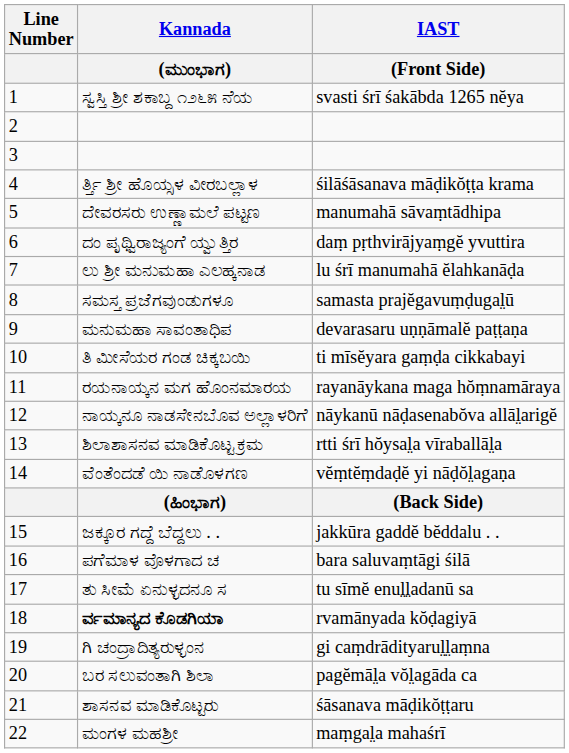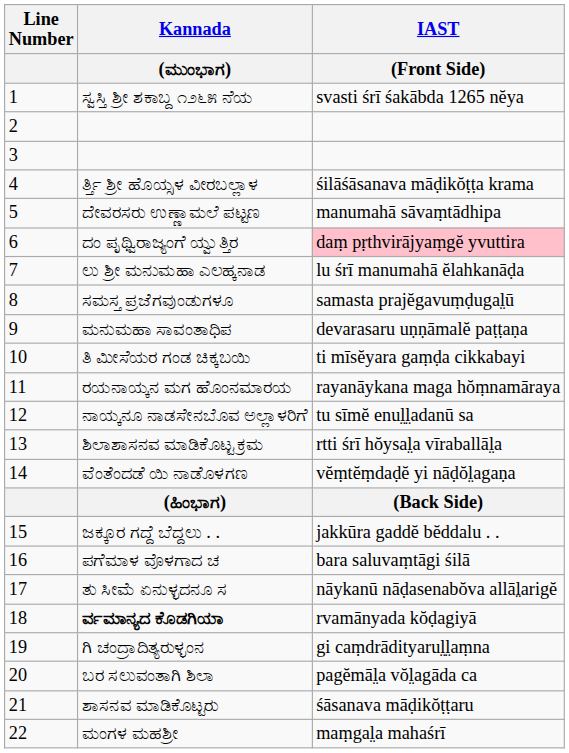 <table class="wikitable">
 <tr>
 <th>Line<br>Number</th>
 <th><a href='#'>Kannada</a></th>
 <th><a href='#'>IAST</a></th>
 </tr>
 <tr>
 <th></th>
 <th>(ಮುಂಭಾಗ)</th>
 <th>(Front Side)</th>
 </tr>
 <tr>
 <td>1</td>
 <td>ಸ್ವಸ್ತಿ ಶ್ರೀ ಶಕಾಬ್ದ ೧೨೬೫ ನೆಯ</td>
 <td>svasti śrī śakābda 1265 nĕya</td>
 </tr>
 <tr>
 <td>2</td>
 <td></td>
 <td></td>
 </tr>
 <tr>
 <td>3</td>
 <td></td>
 <td></td>
 </tr>
 <tr>
 <td>4</td>
 <td>ರ್ತ್ತಿ ಶ್ರೀ ಹೊಯ್ಸಳ ವೀರಬಲ್ಲಾಳ</td>
 <td>śilāśāsanava māḍikŏṭṭa krama</td>
 </tr>
 <tr>
 <td>5</td>
 <td>ದೇವರಸರು ಉಣ್ಣಾಮಲೆ ಪಟ್ಟಣ</td>
 <td>manumahā sāvaṃtādhipa</td>
 </tr>
 <tr>
 <td>6</td>
 <td>ದಂ ಪೃಥ್ವಿರಾಜ್ಯಂಗೆ ಯ್ವುತ್ತಿರ</td>
-<td>daṃ pṛthvirājyaṃgĕ yvuttira</td>
+<td style="background: pink;">daṃ pṛthvirājyaṃgĕ yvuttira</td>
 </tr>
 <tr>
 <td>7</td>
 <td>ಲು ಶ್ರೀ ಮನುಮಹಾ ಎಲಹ್ಕನಾಡ</td>
 <td>lu śrī manumahā ĕlahkanāḍa</td>
 </tr>
 <tr>
 <td>8</td>
 <td>ಸಮಸ್ತ ಪ್ರಜೆಗವುಂಡುಗಳೂ</td>
 <td>samasta prajĕgavuṃḍugal̤ū</td>
 </tr>
 <tr>
 <td>9</td>
 <td>ಮನುಮಹಾ ಸಾವಂತಾಧಿಪ</td>
 <td>devarasaru uṇṇāmalĕ paṭṭaṇa</td>
 </tr>
 <tr>
 <td>10</td>
 <td>ತಿ ಮೀಸೆಯರ ಗಂಡ ಚಿಕ್ಕಬಯಿ</td>
 <td>ti mīsĕyara gaṃḍa cikkabayi</td>
 </tr>
 <tr>
 <td>11</td>
 <td>ರಯನಾಯ್ಕನ ಮಗ ಹೊಂನಮಾರಯ</td>
 <td>rayanāykana maga hŏṃnamāraya</td>
 </tr>
 <tr>
 <td>12</td>
 <td>ನಾಯ್ಕನೂ ನಾಡಸೇನಬೊವ ಅಲ್ಲಾಳರಿಗೆ</td>
-<td>nāykanū nāḍasenabŏva allāl̤arigĕ</td>
+<td>tu sīmĕ enul̤l̤adanū sa</td>
 </tr>
 <tr>
 <td>13</td>
 <td>ಶಿಲಾಶಾಸನವ ಮಾಡಿಕೊಟ್ಟ ಕ್ರಮ</td>
 <td>rtti śrī hŏysal̤a vīraballāl̤a</td>
 </tr>
 <tr>
 <td>14</td>
 <td>ವೆಂತೆಂದಡೆ ಯಿ ನಾಡೊಳಗಣ</td>
 <td>vĕṃtĕṃdaḍĕ yi nāḍŏl̤agaṇa</td>
 </tr>
 <tr>
 <th></th>
 <th>(ಹಿಂಭಾಗ)</th>
 <th>(Back Side)</th>
 </tr>
 <tr>
 <td>15</td>
 <td>ಜಕ್ಕೂರ ಗದ್ದೆ ಬೆದ್ದಲು . .</td>
 <td>jakkūra gaddĕ bĕddalu . .</td>
 </tr>
 <tr>
 <td>16</td>
 <td>ಪಗೆಮಾಳ ವೊಳಗಾದ ಚ</td>
 <td>bara saluvaṃtāgi śilā</td>
 </tr>
 <tr>
 <td>17</td>
 <td>ತು ಸೀಮೆ ಏನುಳ್ಳದನೂ ಸ</td>
-<td>tu sīmĕ enul̤l̤adanū sa</td>
+<td>nāykanū nāḍasenabŏva allāl̤arigĕ</td>
 </tr>
 <tr>
 <td>18</td>
 <td><strong>ರ್ವಮಾನ್ಯದ ಕೊಡಗಿಯಾ</strong></td>
 <td>rvamānyada kŏḍagiyā</td>
 </tr>
 <tr>
 <td>19</td>
 <td>ಗಿ ಚಂದ್ರಾದಿತ್ಯರುಳ್ಳಂನ</td>
 <td>gi caṃdrādityarul̤l̤aṃna</td>
 </tr>
 <tr>
 <td>20</td>
 <td>ಬರ ಸಲುವಂತಾಗಿ ಶಿಲಾ</td>
 <td>pagĕmāl̤a vŏl̤agāda ca</td>
 </tr>
 <tr>
 <td>21</td>
 <td>ಶಾಸನವ ಮಾಡಿಕೊಟ್ಟರು</td>
 <td>śāsanava māḍikŏṭṭaru</td>
 </tr>
 <tr>
 <td>22</td>
 <td>ಮಂಗಳ ಮಹಶ್ರೀ</td>
 <td>maṃgal̤a mahaśrī</td>
 </tr>
 </table>
